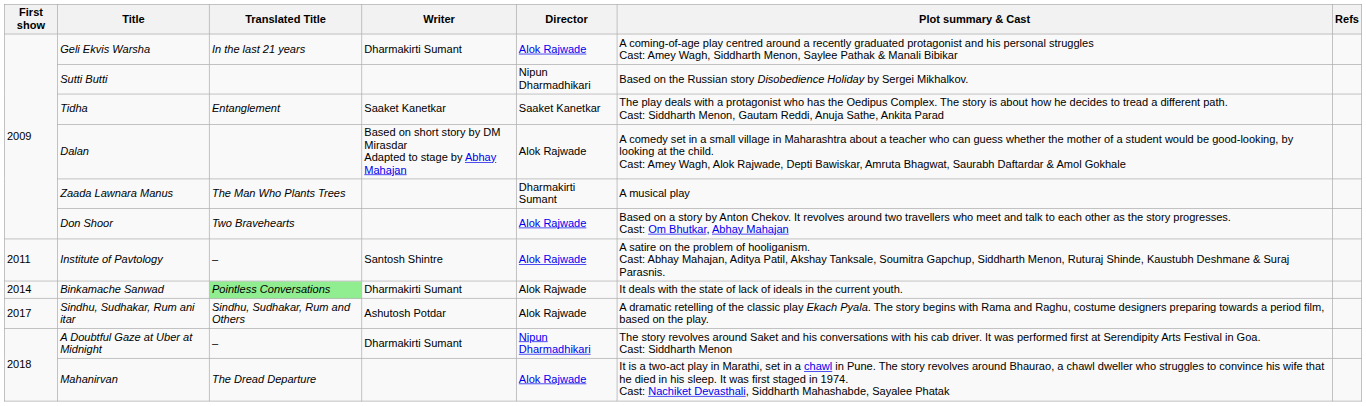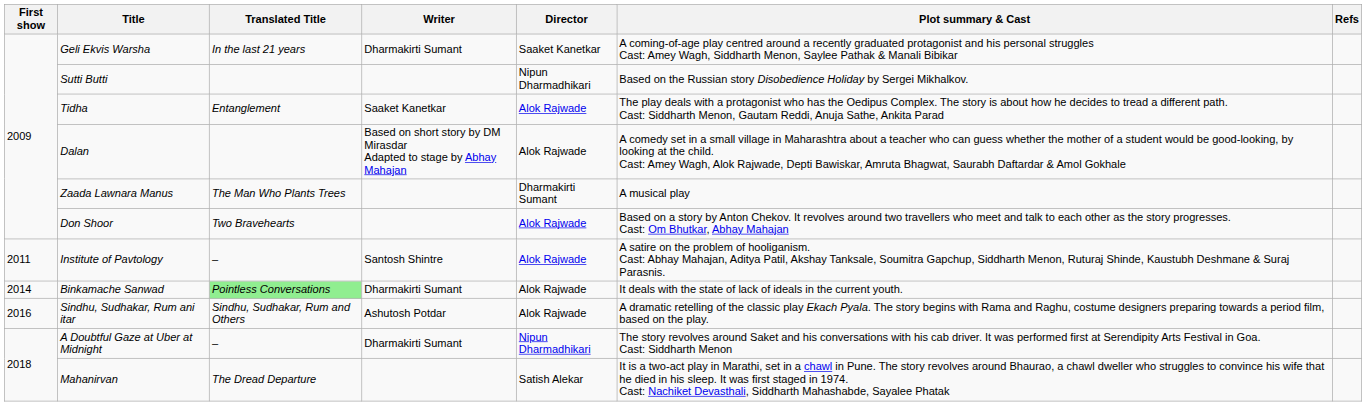 <table class="wikitable sortable">
 <tr>
 <th>First show</th>
 <th>Title</th>
 <th>Translated Title</th>
 <th>Writer</th>
 <th>Director</th>
 <th>Plot summary & Cast</th>
 <th>Refs</th>
 </tr>
 <tr>
 <td rowspan=6>2009</td>
 <td><em>Geli Ekvis Warsha</em></td>
 <td><em>In the last 21 years</em></td>
 <td>Dharmakirti Sumant</td>
-<td><a href='#'>Alok Rajwade</a></td>
+<td>Saaket Kanetkar</td>
 <td>A coming-of-age play centred around a recently graduated protagonist and his personal struggles <br>Cast: Amey Wagh, Siddharth Menon, Saylee Pathak & Manali Bibikar</td>
 <td></td>
 </tr>
 <tr>
 <td><em>Sutti Butti</em></td>
 <td></td>
 <td></td>
 <td>Nipun Dharmadhikari</td>
 <td>Based on the Russian story <em>Disobedience Holiday</em> by Sergei Mikhalkov.</td>
 <td></td>
 </tr>
 <tr>
 <td><em>Tidha</em></td>
 <td><em>Entanglement</em></td>
 <td>Saaket Kanetkar</td>
-<td>Saaket Kanetkar</td>
+<td><a href='#'>Alok Rajwade</a></td>
 <td>The play deals with a protagonist who has the Oedipus Complex. The story is about how he decides to tread a different path.<br>Cast: Siddharth Menon, Gautam Reddi, Anuja Sathe, Ankita Parad</td>
 <td></td>
 </tr>
 <tr>
 <td><em>Dalan</em></td>
 <td></td>
 <td>Based on short story by DM Mirasdar<br>Adapted to stage by <a href='#'>Abhay Mahajan</a></td>
 <td>Alok Rajwade</td>
 <td>A comedy set in a small village in Maharashtra about a teacher who can guess whether the mother of a student would be good-looking, by looking at the child.<br>Cast: Amey Wagh, Alok Rajwade, Depti Bawiskar, Amruta Bhagwat, Saurabh Daftardar & Amol Gokhale</td>
 <td></td>
 </tr>
 <tr>
 <td><em>Zaada Lawnara Manus</em></td>
 <td><em>The Man Who Plants Trees</em></td>
 <td></td>
 <td>Dharmakirti Sumant</td>
 <td>A musical play</td>
 <td></td>
 </tr>
 <tr>
 <td><em>Don Shoor</em></td>
 <td><em>Two Bravehearts</em></td>
 <td></td>
 <td><a href='#'>Alok Rajwade</a></td>
 <td>Based on a story by Anton Chekov. It revolves around two travellers who meet and talk to each other as the story progresses.<br>Cast: <a href='#'>Om Bhutkar</a>, <a href='#'>Abhay Mahajan</a></td>
 <td></td>
 </tr>
 <tr>
 <td>2011</td>
 <td><em>Institute of Pavtology</em></td>
 <td>–</td>
 <td>Santosh Shintre</td>
 <td><a href='#'>Alok Rajwade</a></td>
 <td>A satire on the problem of hooliganism.<br>Cast: Abhay Mahajan, Aditya Patil, Akshay Tanksale, Soumitra Gapchup, Siddharth Menon, Ruturaj Shinde, Kaustubh Deshmane & Suraj Parasnis.</td>
 <td></td>
 </tr>
 <tr>
 <td>2014</td>
 <td><em>Binkamache Sanwad</em></td>
 <td style="background: lightgreen;"><em>Pointless Conversations</em></td>
 <td>Dharmakirti Sumant</td>
 <td>Alok Rajwade</td>
 <td>It deals with the state of lack of ideals in the current youth.</td>
 <td></td>
 </tr>
 <tr>
-<td>2017</td>
+<td>2016</td>
 <td><em>Sindhu, Sudhakar, Rum ani itar</em></td>
 <td><em>Sindhu, Sudhakar, Rum and Others</em></td>
 <td>Ashutosh Potdar</td>
 <td>Alok Rajwade</td>
 <td>A dramatic retelling of the classic play <em>Ekach Pyala</em>. The story begins with Rama and Raghu, costume designers preparing towards a period film, based on the play.</td>
 <td></td>
 </tr>
 <tr>
 <td rowspan=2>2018</td>
 <td><em>A Doubtful Gaze at Uber at Midnight</em></td>
 <td>–</td>
 <td>Dharmakirti Sumant</td>
 <td><a href='#'>Nipun Dharmadhikari</a></td>
 <td>The story revolves around Saket and his conversations with his cab driver. It was performed first at Serendipity Arts Festival in Goa.<br> Cast: Siddharth Menon</td>
 <td></td>
 </tr>
 <tr>
 <td><em>Mahanirvan</em></td>
 <td><em>The Dread Departure</em></td>
 <td></td>
-<td><a href='#'>Alok Rajwade</a></td>
+<td>Satish Alekar</td>
 <td>It is a two-act play in Marathi, set in a <a href='#'>chawl</a> in Pune. The story revolves around Bhaurao, a chawl dweller who struggles to convince his wife that he died in his sleep. It was first staged in 1974.<br>Cast: <a href='#'>Nachiket Devasthali</a>, Siddharth Mahashabde, Sayalee Phatak</td>
 <td></td>
 </tr>
 </table>
